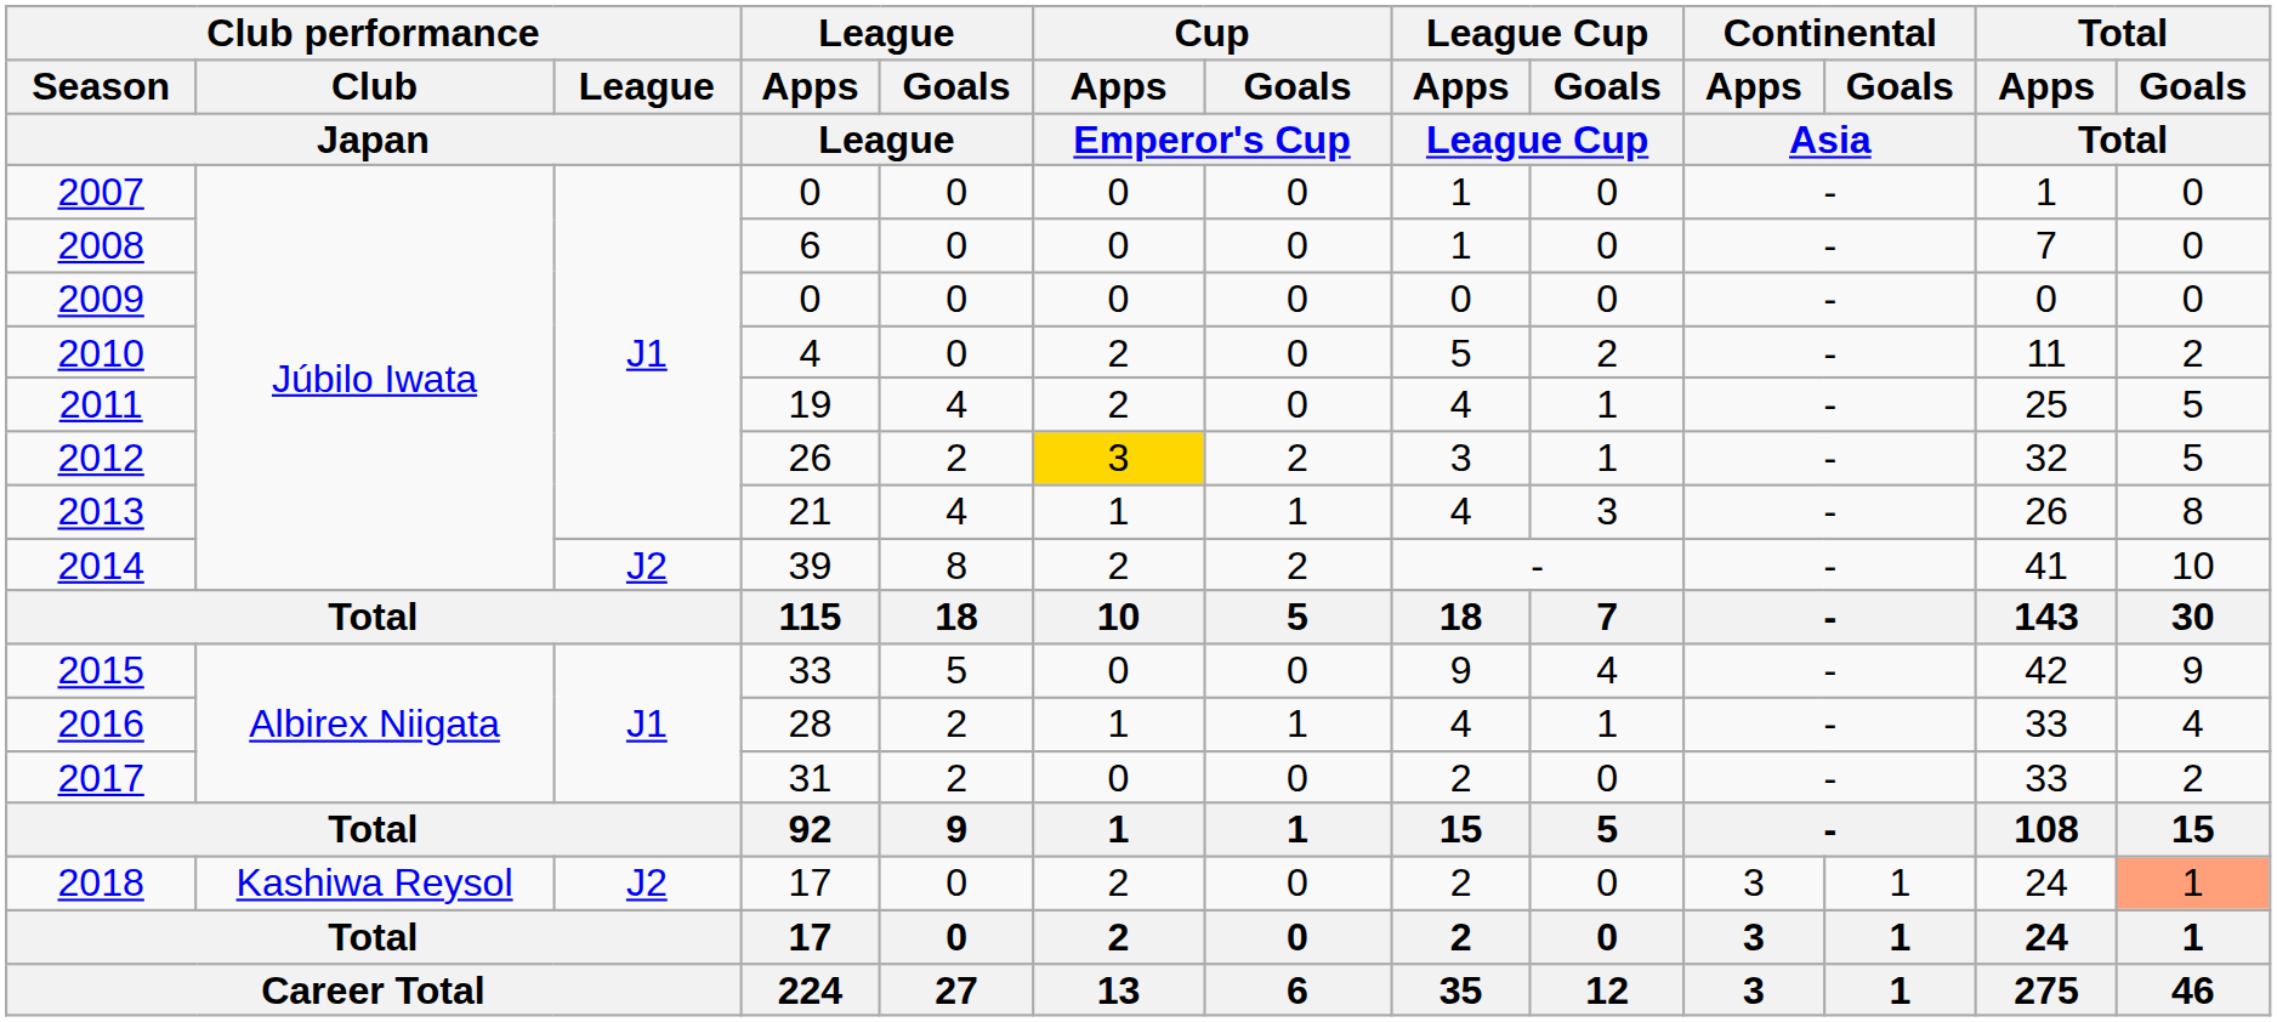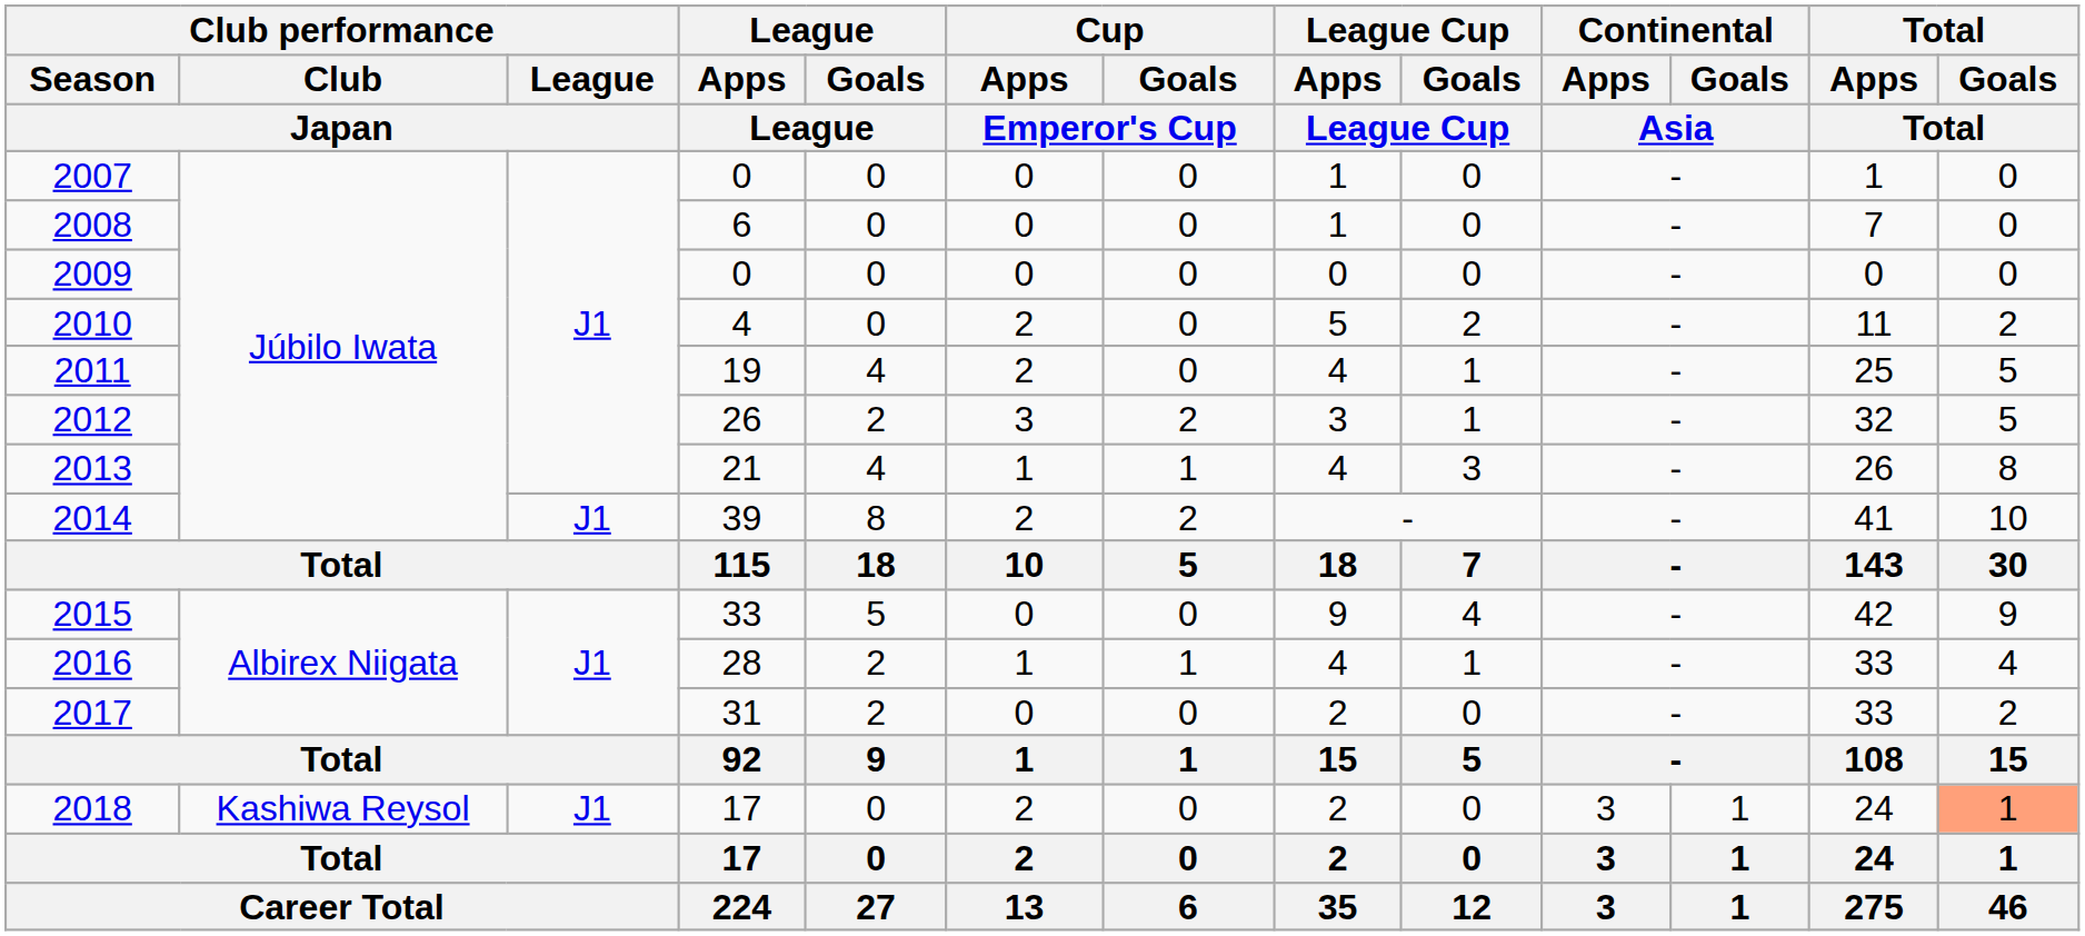 <table class="wikitable" style="text-align:center; line-height:90%; font-size:95%; width:70%;">
 <tr>
 <th colspan=3>Club performance</th>
 <th colspan=2>League</th>
 <th colspan=2>Cup</th>
 <th colspan=2>League Cup</th>
 <th colspan=2>Continental</th>
 <th colspan=2>Total</th>
 </tr>
 <tr>
 <th>Season</th>
 <th>Club</th>
 <th>League</th>
 <th>Apps</th>
 <th>Goals</th>
 <th>Apps</th>
 <th>Goals</th>
 <th>Apps</th>
 <th>Goals</th>
 <th>Apps</th>
 <th>Goals</th>
 <th>Apps</th>
 <th>Goals</th>
 </tr>
 <tr>
 <th colspan=3>Japan</th>
 <th colspan=2>League</th>
 <th colspan=2><a href='#'>Emperor's Cup</a></th>
 <th colspan=2><a href='#'>League Cup</a></th>
 <th colspan=2><a href='#'>Asia</a></th>
 <th colspan=2>Total</th>
 </tr>
 <tr>
 <td><a href='#'>2007</a></td>
 <td rowspan="8"><a href='#'>Júbilo Iwata</a></td>
 <td rowspan="7"><a href='#'>J1</a></td>
 <td>0</td>
 <td>0</td>
 <td>0</td>
 <td>0</td>
 <td>1</td>
 <td>0</td>
 <td colspan="2">-</td>
 <td>1</td>
 <td>0</td>
 </tr>
 <tr>
 <td><a href='#'>2008</a></td>
 <td>6</td>
 <td>0</td>
 <td>0</td>
 <td>0</td>
 <td>1</td>
 <td>0</td>
 <td colspan="2">-</td>
 <td>7</td>
 <td>0</td>
 </tr>
 <tr>
 <td><a href='#'>2009</a></td>
 <td>0</td>
 <td>0</td>
 <td>0</td>
 <td>0</td>
 <td>0</td>
 <td>0</td>
 <td colspan="2">-</td>
 <td>0</td>
 <td>0</td>
 </tr>
 <tr>
 <td><a href='#'>2010</a></td>
 <td>4</td>
 <td>0</td>
 <td>2</td>
 <td>0</td>
 <td>5</td>
 <td>2</td>
 <td colspan="2">-</td>
 <td>11</td>
 <td>2</td>
 </tr>
 <tr>
 <td><a href='#'>2011</a></td>
 <td>19</td>
 <td>4</td>
 <td>2</td>
 <td>0</td>
 <td>4</td>
 <td>1</td>
 <td colspan="2">-</td>
 <td>25</td>
 <td>5</td>
 </tr>
 <tr>
 <td><a href='#'>2012</a></td>
 <td>26</td>
 <td>2</td>
-<td style="background: gold;">3</td>
+<td>3</td>
 <td>2</td>
 <td>3</td>
 <td>1</td>
 <td colspan="2">-</td>
 <td>32</td>
 <td>5</td>
 </tr>
 <tr>
 <td><a href='#'>2013</a></td>
 <td>21</td>
 <td>4</td>
 <td>1</td>
 <td>1</td>
 <td>4</td>
 <td>3</td>
 <td colspan="2">-</td>
 <td>26</td>
 <td>8</td>
 </tr>
 <tr>
 <td><a href='#'>2014</a></td>
-<td><a href='#'>J2</a></td>
+<td rowspan="1"><a href='#'>J1</a></td>
 <td>39</td>
 <td>8</td>
 <td>2</td>
 <td>2</td>
 <td colspan="2">-</td>
 <td colspan="2">-</td>
 <td>41</td>
 <td>10</td>
 </tr>
 <tr>
 <th colspan="3">Total</th>
 <th>115</th>
 <th>18</th>
 <th>10</th>
 <th>5</th>
 <th>18</th>
 <th>7</th>
 <th colspan="2">-</th>
 <th>143</th>
 <th>30</th>
 </tr>
 <tr>
 <td><a href='#'>2015</a></td>
 <td rowspan="3"><a href='#'>Albirex Niigata</a></td>
 <td rowspan="3"><a href='#'>J1</a></td>
 <td>33</td>
 <td>5</td>
 <td>0</td>
 <td>0</td>
 <td>9</td>
 <td>4</td>
 <td colspan="2">-</td>
 <td>42</td>
 <td>9</td>
 </tr>
 <tr>
 <td><a href='#'>2016</a></td>
 <td>28</td>
 <td>2</td>
 <td>1</td>
 <td>1</td>
 <td>4</td>
 <td>1</td>
 <td colspan="2">-</td>
 <td>33</td>
 <td>4</td>
 </tr>
 <tr>
 <td><a href='#'>2017</a></td>
 <td>31</td>
 <td>2</td>
 <td>0</td>
 <td>0</td>
 <td>2</td>
 <td>0</td>
 <td colspan="2">-</td>
 <td>33</td>
 <td>2</td>
 </tr>
 <tr>
 <th colspan="3">Total</th>
 <th>92</th>
 <th>9</th>
 <th>1</th>
 <th>1</th>
 <th>15</th>
 <th>5</th>
 <th colspan="2">-</th>
 <th>108</th>
 <th>15</th>
 </tr>
 <tr>
 <td><a href='#'>2018</a></td>
 <td rowspan="1"><a href='#'>Kashiwa Reysol</a></td>
-<td><a href='#'>J2</a></td>
+<td rowspan="1"><a href='#'>J1</a></td>
 <td>17</td>
 <td>0</td>
 <td>2</td>
 <td>0</td>
 <td>2</td>
 <td>0</td>
 <td>3</td>
 <td>1</td>
 <td>24</td>
 <td style="background: lightsalmon;">1</td>
 </tr>
 <tr>
 <th colspan="3">Total</th>
 <th>17</th>
 <th>0</th>
 <th>2</th>
 <th>0</th>
 <th>2</th>
 <th>0</th>
 <th>3</th>
 <th>1</th>
 <th>24</th>
 <th>1</th>
 </tr>
 <tr>
 <th colspan="3">Career Total</th>
 <th>224</th>
 <th>27</th>
 <th>13</th>
 <th>6</th>
 <th>35</th>
 <th>12</th>
 <th>3</th>
 <th>1</th>
 <th>275</th>
 <th>46</th>
 </tr>
 </table>
